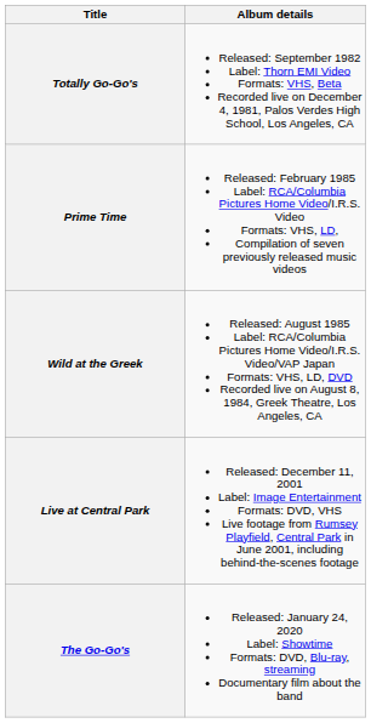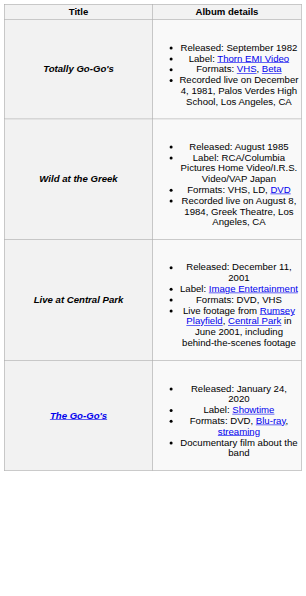 <table class="wikitable plainrowheaders" style="text-align:center;">
 <tr>
 <th scope="col" style="width:15em;">Title</th>
 <th scope="col" style="width:15em;">Album details</th>
 </tr>
 <tr>
 <th scope="row"><em>Totally Go-Go's</em></th>
 <td><br><ul><li>Released: September 1982</li><li>Label: <a href='#'>Thorn EMI Video</a></li><li>Formats: <a href='#'>VHS</a>, <a href='#'>Beta</a></li><li>Recorded live on December 4, 1981, Palos Verdes High School, Los Angeles, CA</li></ul></td>
-</tr>
-<tr>
-<th scope="row"><em>Prime Time</em></th>
-<td><br><ul><li>Released: February 1985</li><li>Label: <a href='#'>RCA/Columbia Pictures Home Video</a>/I.R.S. Video</li><li>Formats: VHS, <a href='#'>LD</a>,</li><li>Compilation of seven previously released music videos</li></ul></td>
 </tr>
 <tr>
 <th scope="row"><em>Wild at the Greek</em></th>
 <td><br><ul><li>Released: August 1985</li><li>Label: RCA/Columbia Pictures Home Video/I.R.S. Video/VAP Japan</li><li>Formats: VHS, LD, <a href='#'>DVD</a></li><li>Recorded live on August 8, 1984, Greek Theatre, Los Angeles, CA</li></ul></td>
 </tr>
 <tr>
 <th scope="row"><em>Live at Central Park</em></th>
 <td><br><ul><li>Released: December 11, 2001</li><li>Label: <a href='#'>Image Entertainment</a></li><li>Formats: DVD, VHS</li><li>Live footage from <a href='#'>Rumsey Playfield</a>, <a href='#'>Central Park</a> in June 2001, including behind-the-scenes footage</li></ul></td>
 </tr>
 <tr>
 <th scope="row"><em><a href='#'>The Go-Go's</a></em></th>
 <td><br><ul><li>Released: January 24, 2020</li><li>Label: <a href='#'>Showtime</a></li><li>Formats: DVD, <a href='#'>Blu-ray</a>, <a href='#'>streaming</a></li><li>Documentary film about the band</li></ul></td>
 </tr>
 </table>
